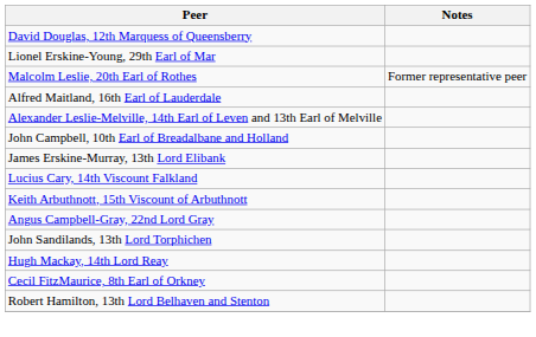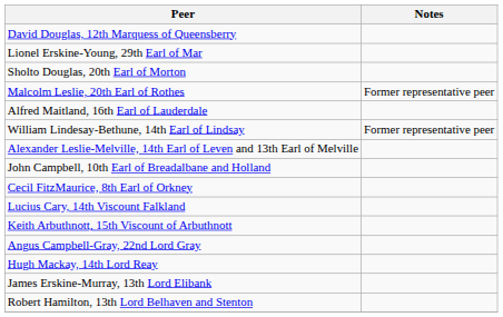 <table class="wikitable">
 <tr>
 <th>Peer</th>
 <th>Notes</th>
 </tr>
 <tr>
 <td><a href='#'>David Douglas, 12th Marquess of Queensberry</a></td>
 <td></td>
 </tr>
 <tr>
 <td>Lionel Erskine-Young, 29th <a href='#'>Earl of Mar</a></td>
 <td></td>
 </tr>
 <tr>
+<td>Sholto Douglas, 20th <a href='#'>Earl of Morton</a></td>
+<td></td>
+</tr>
+<tr>
 <td><a href='#'>Malcolm Leslie, 20th Earl of Rothes</a></td>
 <td>Former representative peer</td>
 </tr>
 <tr>
 <td>Alfred Maitland, 16th <a href='#'>Earl of Lauderdale</a></td>
 <td></td>
+</tr>
+<tr>
+<td>William Lindesay-Bethune, 14th <a href='#'>Earl of Lindsay</a></td>
+<td>Former representative peer</td>
 </tr>
 <tr>
 <td><a href='#'>Alexander Leslie-Melville, 14th Earl of Leven</a> and 13th Earl of Melville</td>
 <td></td>
 </tr>
 <tr>
 <td>John Campbell, 10th <a href='#'>Earl of Breadalbane and Holland</a></td>
 <td></td>
 </tr>
 <tr>
-<td>James Erskine-Murray, 13th <a href='#'>Lord Elibank</a></td>
+<td><a href='#'>Cecil FitzMaurice, 8th Earl of Orkney</a></td>
 <td></td>
 </tr>
 <tr>
 <td><a href='#'>Lucius Cary, 14th Viscount Falkland</a></td>
 <td></td>
 </tr>
 <tr>
 <td><a href='#'>Keith Arbuthnott, 15th Viscount of Arbuthnott</a></td>
 <td></td>
 </tr>
 <tr>
 <td><a href='#'>Angus Campbell-Gray, 22nd Lord Gray</a></td>
 <td></td>
 </tr>
 <tr>
-<td>John Sandilands, 13th <a href='#'>Lord Torphichen</a></td>
-<td></td>
-</tr>
-<tr>
 <td><a href='#'>Hugh Mackay, 14th Lord Reay</a></td>
 <td></td>
 </tr>
 <tr>
-<td><a href='#'>Cecil FitzMaurice, 8th Earl of Orkney</a></td>
+<td>James Erskine-Murray, 13th <a href='#'>Lord Elibank</a></td>
 <td></td>
 </tr>
 <tr>
 <td>Robert Hamilton, 13th <a href='#'>Lord Belhaven and Stenton</a></td>
 <td></td>
 </tr>
 <tr>
 </tr>
 </table>
